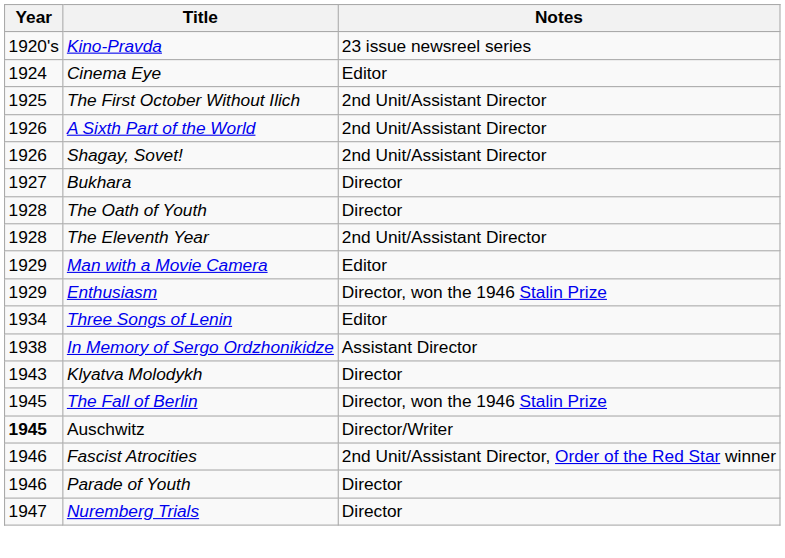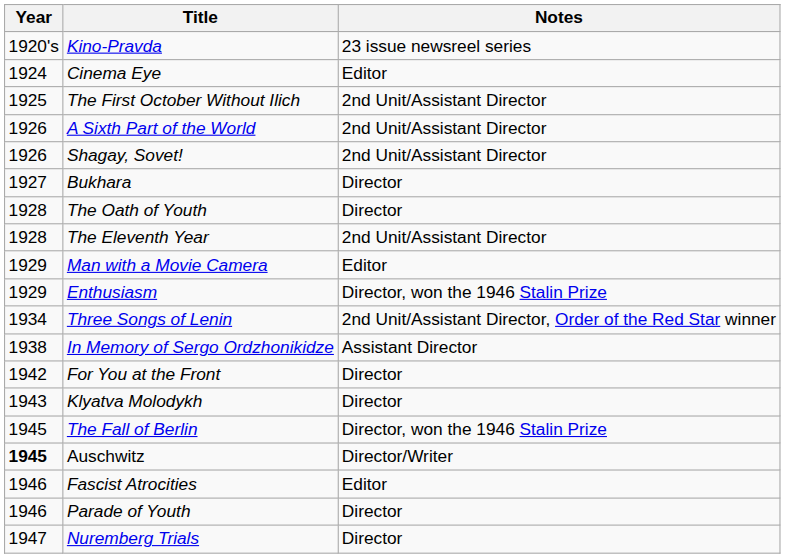 <table class="wikitable">
 <tr>
 <th>Year</th>
 <th>Title</th>
 <th>Notes</th>
 </tr>
 <tr>
 <td>1920's</td>
 <td><em><a href='#'>Kino-Pravda</a></em></td>
 <td>23 issue newsreel series</td>
 </tr>
 <tr>
 <td>1924</td>
 <td><em>Cinema Eye</em></td>
 <td>Editor</td>
 </tr>
 <tr>
 <td>1925</td>
 <td><em>The First October Without Ilich</em></td>
 <td>2nd Unit/Assistant Director</td>
 </tr>
 <tr>
 <td>1926</td>
 <td><em><a href='#'>A Sixth Part of the World</a></em></td>
 <td>2nd Unit/Assistant Director</td>
 </tr>
 <tr>
 <td>1926</td>
 <td><em>Shagay, Sovet!</em></td>
 <td>2nd Unit/Assistant Director</td>
 </tr>
 <tr>
 <td>1927</td>
 <td><em>Bukhara</em></td>
 <td>Director</td>
 </tr>
 <tr>
 <td>1928</td>
 <td><em>The Oath of Youth</em></td>
 <td>Director</td>
 </tr>
 <tr>
 <td>1928</td>
 <td><em>The Eleventh Year</em></td>
 <td>2nd Unit/Assistant Director</td>
 </tr>
 <tr>
 <td>1929</td>
 <td><em><a href='#'>Man with a Movie Camera</a></em></td>
 <td>Editor</td>
 </tr>
 <tr>
 <td>1929</td>
 <td><a href='#'><em>Enthusiasm</em></a></td>
 <td>Director, won the 1946 <a href='#'>Stalin Prize</a></td>
 </tr>
 <tr>
 <td>1934</td>
 <td><a href='#'><em>Three Songs of Lenin</em></a></td>
-<td>Editor</td>
+<td>2nd Unit/Assistant Director, <a href='#'>Order of the Red Star</a> winner</td>
 </tr>
 <tr>
 <td>1938</td>
 <td><em><a href='#'>In Memory of Sergo Ordzhonikidze</a></em></td>
 <td>Assistant Director</td>
+</tr>
+<tr>
+<td>1942</td>
+<td><em>For You at the Front</em></td>
+<td>Director</td>
 </tr>
 <tr>
 <td>1943</td>
 <td><em>Klyatva Molodykh</em></td>
 <td>Director</td>
 </tr>
 <tr>
 <td>1945</td>
 <td><em><a href='#'>The Fall of Berlin</a></em></td>
 <td>Director, won the 1946 <a href='#'>Stalin Prize</a></td>
 </tr>
 <tr>
 <td><strong>1945</strong></td>
 <td>Auschwitz</td>
 <td>Director/Writer</td>
 </tr>
 <tr>
 <td>1946</td>
 <td><em>Fascist Atrocities</em></td>
-<td>2nd Unit/Assistant Director, <a href='#'>Order of the Red Star</a> winner</td>
+<td>Editor</td>
 </tr>
 <tr>
 <td>1946</td>
 <td><em>Parade of Youth</em></td>
 <td>Director</td>
 </tr>
 <tr>
 <td>1947</td>
 <td><a href='#'><em>Nuremberg Trials</em></a></td>
 <td>Director</td>
 </tr>
 </table>
